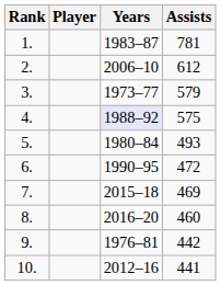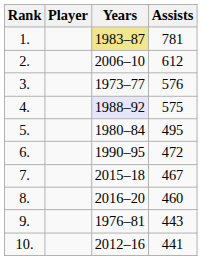 <table class="wikitable sortable" style="text-align:center">
 <tr>
 <th>Rank</th>
 <th>Player</th>
 <th>Years</th>
 <th>Assists</th>
 </tr>
 <tr>
 <td>1.</td>
 <td></td>
-<td>1983–87</td>
+<td style="background: khaki;">1983–87</td>
 <td>781</td>
 </tr>
 <tr>
 <td>2.</td>
 <td></td>
 <td>2006–10</td>
 <td>612</td>
 </tr>
 <tr>
 <td>3.</td>
 <td></td>
 <td>1973–77</td>
-<td>579</td>
+<td>576</td>
 </tr>
 <tr>
 <td>4.</td>
 <td></td>
 <td style="background: lavender;">1988–92</td>
 <td>575</td>
 </tr>
 <tr>
 <td>5.</td>
 <td></td>
 <td>1980–84</td>
-<td>493</td>
+<td>495</td>
 </tr>
 <tr>
 <td>6.</td>
 <td></td>
 <td>1990–95</td>
 <td>472</td>
 </tr>
 <tr>
 <td>7.</td>
 <td></td>
 <td>2015–18</td>
-<td>469</td>
+<td>467</td>
 </tr>
 <tr>
 <td>8.</td>
 <td></td>
 <td>2016–20</td>
 <td>460</td>
 </tr>
 <tr>
 <td>9.</td>
 <td></td>
 <td>1976–81</td>
-<td>442</td>
+<td>443</td>
 </tr>
 <tr>
 <td>10.</td>
 <td></td>
 <td>2012–16</td>
 <td>441</td>
 </tr>
 </table>
